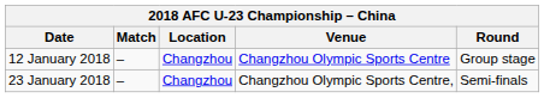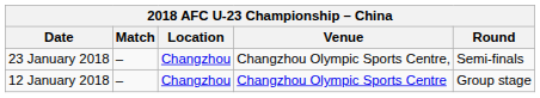 <table class="wikitable">
 <tr>
 <th colspan="5">2018 AFC U-23 Championship – China</th>
 </tr>
 <tr>
 <th>Date</th>
 <th>Match</th>
 <th>Location</th>
 <th>Venue</th>
 <th>Round</th>
 </tr>
 <tr>
+<td>23 January 2018</td>
+<td> – </td>
+<td><a href='#'>Changzhou</a></td>
+<td>Changzhou Olympic Sports Centre,</td>
+<td>Semi-finals</td>
+</tr>
+<tr>
 <td>12 January 2018</td>
 <td> – </td>
 <td><a href='#'>Changzhou</a></td>
 <td><a href='#'>Changzhou Olympic Sports Centre</a></td>
 <td>Group stage</td>
 </tr>
-<tr>
-<td>23 January 2018</td>
-<td> – </td>
-<td><a href='#'>Changzhou</a></td>
-<td>Changzhou Olympic Sports Centre,</td>
-<td>Semi-finals</td>
-</tr>
 </table>
